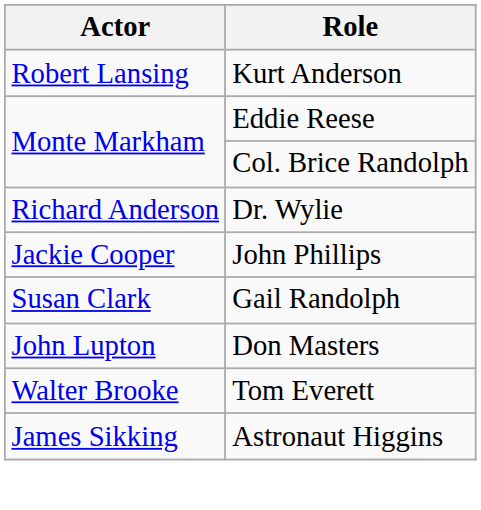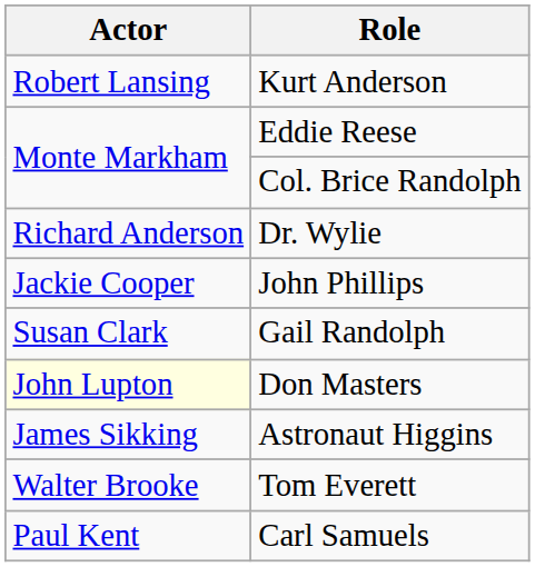 <table class="wikitable">
 <tr>
 <th>Actor</th>
 <th>Role</th>
 </tr>
 <tr>
 <td><a href='#'>Robert Lansing</a></td>
 <td>Kurt Anderson</td>
 </tr>
 <tr>
 <td rowspan=2><a href='#'>Monte Markham</a></td>
 <td>Eddie Reese</td>
 </tr>
 <tr>
 <td>Col. Brice Randolph</td>
 </tr>
 <tr>
 <td><a href='#'>Richard Anderson</a></td>
 <td>Dr. Wylie</td>
 </tr>
 <tr>
 <td><a href='#'>Jackie Cooper</a></td>
 <td>John Phillips</td>
 </tr>
 <tr>
 <td><a href='#'>Susan Clark</a></td>
 <td>Gail Randolph</td>
 </tr>
 <tr>
-<td><a href='#'>John Lupton</a></td>
+<td style="background: lightyellow;"><a href='#'>John Lupton</a></td>
 <td>Don Masters</td>
+</tr>
+<tr>
+<td><a href='#'>James Sikking</a></td>
+<td>Astronaut Higgins</td>
 </tr>
 <tr>
 <td><a href='#'>Walter Brooke</a></td>
 <td>Tom Everett</td>
 </tr>
 <tr>
-<td><a href='#'>James Sikking</a></td>
-<td>Astronaut Higgins</td>
+<td><a href='#'>Paul Kent</a></td>
+<td>Carl Samuels</td>
 </tr>
 </table>
